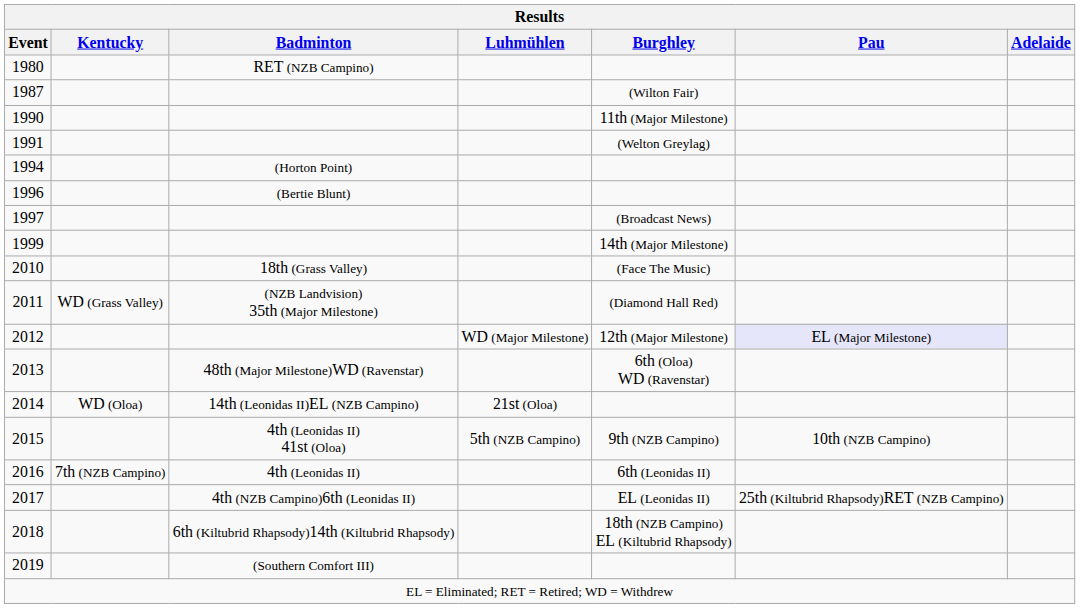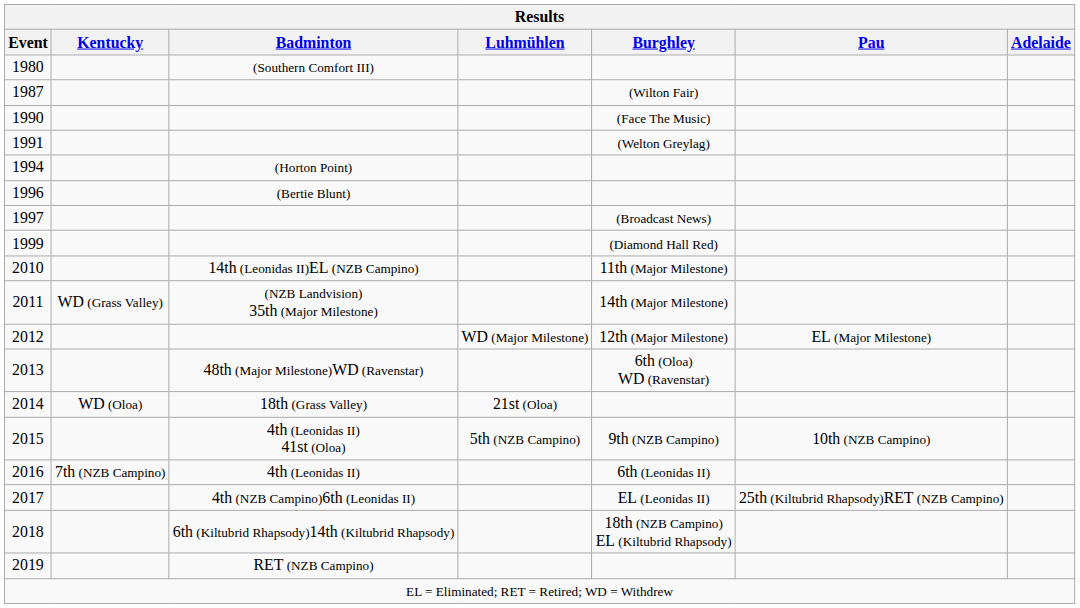 <table class="wikitable" style="text-align:center">
 <tr>
 <th colspan=13 align=center><strong>Results</strong></th>
 </tr>
 <tr>
 <th>Event</th>
 <th><a href='#'>Kentucky</a></th>
 <th><a href='#'>Badminton</a></th>
 <th><a href='#'>Luhmühlen</a></th>
 <th><a href='#'>Burghley</a></th>
 <th><a href='#'>Pau</a></th>
 <th><a href='#'>Adelaide</a></th>
 </tr>
 <tr>
 <td>1980</td>
 <td></td>
-<td>RET<small> (NZB Campino)</small></td>
+<td><small> (Southern Comfort III)</small></td>
 <td></td>
 <td></td>
 <td></td>
 <td></td>
 </tr>
 <tr>
 <td>1987</td>
 <td></td>
 <td></td>
 <td></td>
 <td><small> (Wilton Fair)</small></td>
 <td></td>
 <td></td>
 </tr>
 <tr>
 <td>1990</td>
 <td></td>
 <td></td>
 <td></td>
-<td>11th<small> (Major Milestone)</small></td>
+<td><small> (Face The Music)</small></td>
 <td></td>
 <td></td>
 </tr>
 <tr>
 <td>1991</td>
 <td></td>
 <td></td>
 <td></td>
 <td><small> (Welton Greylag)</small></td>
 <td></td>
 <td></td>
 </tr>
 <tr>
 <td>1994</td>
 <td></td>
 <td><small> (Horton Point)</small></td>
 <td></td>
 <td></td>
 <td></td>
 <td></td>
 </tr>
 <tr>
 <td>1996</td>
 <td></td>
 <td><small> (Bertie Blunt)</small></td>
 <td></td>
 <td></td>
 <td></td>
 <td></td>
 </tr>
 <tr>
 <td>1997</td>
 <td></td>
 <td></td>
 <td></td>
 <td><small> (Broadcast News)</small></td>
 <td></td>
 <td></td>
 </tr>
 <tr>
 <td>1999</td>
 <td></td>
 <td></td>
 <td></td>
-<td>14th<small> (Major Milestone)</small></td>
+<td><small> (Diamond Hall Red)</small></td>
 <td></td>
 <td></td>
 </tr>
 <tr>
 <td>2010</td>
 <td></td>
-<td>18th<small> (Grass Valley)</small></td>
+<td>14th<small> (Leonidas II)</small>EL<small> (NZB Campino)</small></td>
 <td></td>
-<td><small> (Face The Music)</small></td>
+<td>11th<small> (Major Milestone)</small></td>
 <td></td>
 <td></td>
 </tr>
 <tr>
 <td>2011</td>
 <td>WD<small> (Grass Valley)</small></td>
 <td><small> (NZB Landvision)</small><br>35th<small> (Major Milestone)</small></td>
 <td></td>
-<td><small> (Diamond Hall Red)</small></td>
+<td>14th<small> (Major Milestone)</small></td>
 <td></td>
 <td></td>
 </tr>
 <tr>
 <td>2012</td>
 <td></td>
 <td></td>
 <td>WD<small> (Major Milestone)</small></td>
 <td>12th<small> (Major Milestone)</small></td>
-<td style="background: lavender;">EL<small> (Major Milestone)</small></td>
+<td>EL<small> (Major Milestone)</small></td>
 <td></td>
 </tr>
 <tr>
 <td>2013</td>
 <td></td>
 <td>48th<small> (Major Milestone)</small>WD<small> (Ravenstar)</small></td>
 <td></td>
 <td>6th<small> (Oloa)</small><br>WD<small> (Ravenstar)</small></td>
 <td></td>
 <td></td>
 </tr>
 <tr>
 <td>2014</td>
 <td>WD<small> (Oloa)</small></td>
-<td>14th<small> (Leonidas II)</small>EL<small> (NZB Campino)</small></td>
+<td>18th<small> (Grass Valley)</small></td>
 <td>21st<small> (Oloa)</small></td>
 <td></td>
 <td></td>
 <td></td>
 </tr>
 <tr>
 <td>2015</td>
 <td></td>
 <td>4th<small> (Leonidas II)</small><br>41st<small> (Oloa)</small></td>
 <td>5th<small> (NZB Campino)</small></td>
 <td>9th<small> (NZB Campino)</small></td>
 <td>10th<small> (NZB Campino)</small></td>
 <td></td>
 </tr>
 <tr>
 <td>2016</td>
 <td>7th<small> (NZB Campino)</small></td>
 <td>4th<small> (Leonidas II)</small></td>
 <td></td>
 <td>6th<small> (Leonidas II)</small></td>
 <td></td>
 <td></td>
 </tr>
 <tr>
 <td>2017</td>
 <td></td>
 <td>4th<small> (NZB Campino)</small>6th<small> (Leonidas II)</small></td>
 <td></td>
 <td>EL<small> (Leonidas II)</small></td>
 <td>25th<small> (Kiltubrid Rhapsody)</small>RET<small> (NZB Campino)</small></td>
 <td></td>
 </tr>
 <tr>
 <td>2018</td>
 <td></td>
 <td>6th<small> (Kiltubrid Rhapsody)</small>14th<small> (Kiltubrid Rhapsody)</small></td>
 <td></td>
 <td>18th<small> (NZB Campino)</small><br>EL<small> (Kiltubrid Rhapsody)</small></td>
 <td></td>
 <td></td>
 </tr>
 <tr>
 <td>2019</td>
 <td></td>
-<td><small> (Southern Comfort III)</small></td>
+<td>RET<small> (NZB Campino)</small></td>
 <td></td>
 <td></td>
 <td></td>
 <td></td>
 </tr>
 <tr>
 <td colspan=13 align=center><small> EL = Eliminated; RET = Retired; WD = Withdrew </small></td>
 </tr>
 </table>
